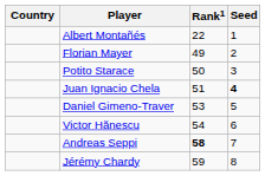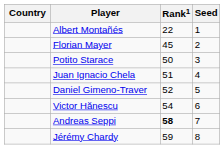 <table class="sortable wikitable">
 <tr>
 <th width="70">Country</th>
 <th width="175">Player</th>
 <th>Rank<sup>1</sup></th>
 <th>Seed</th>
 </tr>
 <tr>
 <td></td>
 <td><a href='#'>Albert Montañés</a></td>
 <td>22</td>
 <td>1</td>
 </tr>
 <tr>
 <td></td>
 <td><a href='#'>Florian Mayer</a></td>
-<td>49</td>
+<td>45</td>
 <td>2</td>
 </tr>
 <tr>
 <td></td>
 <td><a href='#'>Potito Starace</a></td>
 <td>50</td>
 <td>3</td>
 </tr>
 <tr>
 <td></td>
 <td><a href='#'>Juan Ignacio Chela</a></td>
 <td>51</td>
-<td><strong>4</strong></td>
+<td>4</td>
 </tr>
 <tr>
 <td></td>
 <td><a href='#'>Daniel Gimeno-Traver</a></td>
-<td>53</td>
+<td>52</td>
 <td>5</td>
 </tr>
 <tr>
 <td></td>
 <td><a href='#'>Victor Hănescu</a></td>
 <td>54</td>
 <td>6</td>
 </tr>
 <tr>
 <td></td>
 <td><a href='#'>Andreas Seppi</a></td>
 <td><strong>58</strong></td>
 <td>7</td>
 </tr>
 <tr>
 <td></td>
 <td><a href='#'>Jérémy Chardy</a></td>
 <td>59</td>
 <td>8</td>
 </tr>
 </table>
